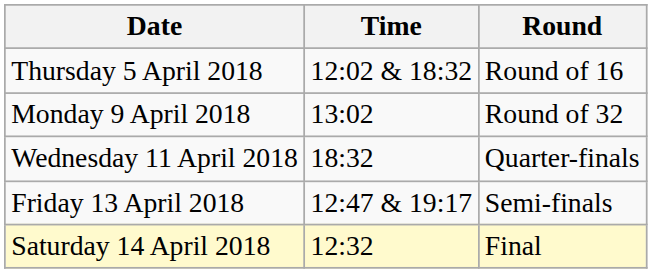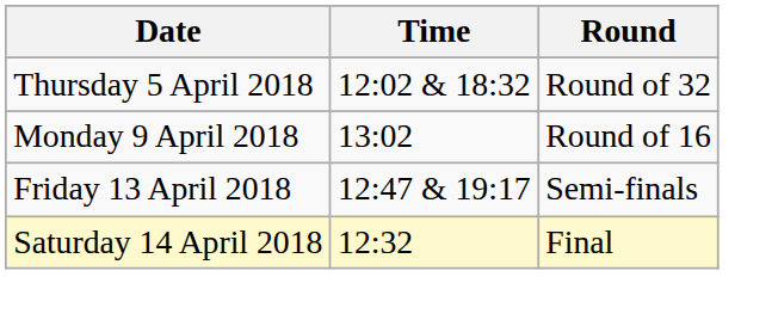 <table class="wikitable">
 <tr>
 <th>Date</th>
 <th>Time</th>
 <th>Round</th>
 </tr>
 <tr>
 <td>Thursday 5 April 2018</td>
 <td>12:02 & 18:32</td>
-<td>Round of 16</td>
+<td>Round of 32</td>
 </tr>
 <tr>
 <td>Monday 9 April 2018</td>
 <td>13:02</td>
-<td>Round of 32</td>
-</tr>
-<tr>
-<td>Wednesday 11 April 2018</td>
-<td>18:32</td>
-<td>Quarter-finals</td>
+<td>Round of 16</td>
 </tr>
 <tr>
 <td>Friday 13 April 2018</td>
 <td>12:47 & 19:17</td>
 <td>Semi-finals</td>
 </tr>
 <tr>
 <td style=background:lemonchiffon>Saturday 14 April 2018</td>
 <td style=background:lemonchiffon>12:32</td>
 <td style=background:lemonchiffon>Final</td>
 </tr>
 </table>
